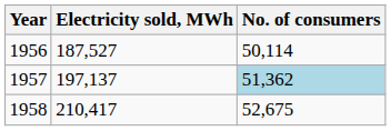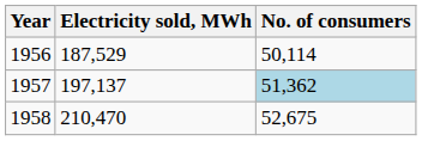 <table class="wikitable">
 <tr>
 <th>Year</th>
 <th>Electricity  sold, MWh</th>
 <th>No.  of consumers</th>
 </tr>
 <tr>
 <td>1956</td>
-<td>187,527</td>
+<td>187,529</td>
 <td>50,114</td>
 </tr>
 <tr>
 <td>1957</td>
 <td>197,137</td>
 <td style="background: lightblue;">51,362</td>
 </tr>
 <tr>
 <td>1958</td>
-<td>210,417</td>
+<td>210,470</td>
 <td>52,675</td>
 </tr>
 </table>
